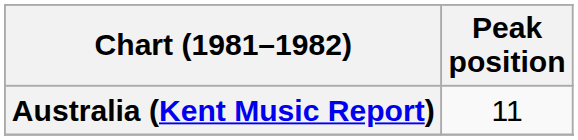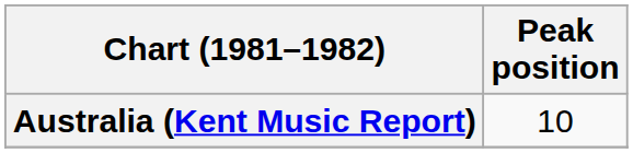 <table class="wikitable sortable plainrowheaders" style="text-align:center">
 <tr>
 <th>Chart (1981–1982)</th>
 <th>Peak<br>position</th>
 </tr>
 <tr>
 <th scope="row">Australia (<a href='#'>Kent Music Report</a>)</th>
-<td>11</td>
+<td>10</td>
 </tr>
 <tr>
 </tr>
 <tr>
 </tr>
 <tr>
 </tr>
 </table>
